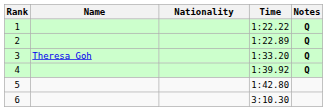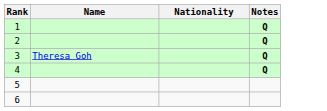 <table class="wikitable sortable" style="text-align:center">
 <tr>
 <th>Rank</th>
 <th style="width:180px">Name</th>
 <th style="width:125px">Nationality</th>
-<th>Time</th>
 <th>Notes</th>
 </tr>
 <tr style="background:#cfc;">
 <td>1</td>
 <td style="text-align:left;"></td>
 <td style="text-align:left;"></td>
-<td>1:22.22</td>
 <td><strong>Q</strong></td>
 </tr>
 <tr style="background:#cfc;">
 <td>2</td>
 <td style="text-align:left;"></td>
 <td style="text-align:left;"></td>
-<td>1:22.89</td>
 <td><strong>Q</strong></td>
 </tr>
 <tr style="background:#cfc;">
 <td>3</td>
 <td style="text-align:left;"><a href='#'>Theresa Goh</a></td>
 <td style="text-align:left;"></td>
-<td>1:33.20</td>
 <td><strong>Q</strong></td>
 </tr>
 <tr style="background:#cfc;">
 <td>4</td>
 <td style="text-align:left;"></td>
 <td style="text-align:left;"></td>
-<td>1:39.92</td>
 <td><strong>Q</strong></td>
 </tr>
 <tr>
 <td>5</td>
 <td style="text-align:left;"></td>
 <td style="text-align:left;"></td>
-<td>1:42.80</td>
 <td></td>
 </tr>
 <tr>
 <td>6</td>
 <td style="text-align:left;"></td>
 <td style="text-align:left;"></td>
-<td>3:10.30</td>
 <td></td>
 </tr>
 </table>
